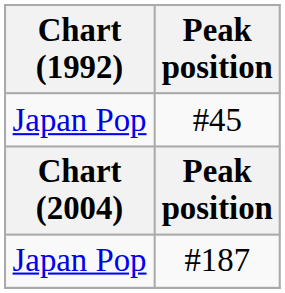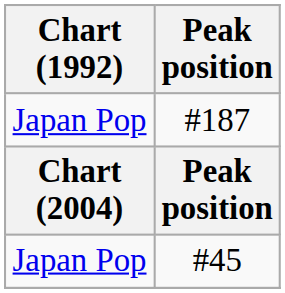 <table class="wikitable sortable">
 <tr>
 <th scope="col">Chart <br> (1992)</th>
 <th scope="col">Peak <br>  position</th>
 </tr>
 <tr>
 <td><a href='#'>Japan Pop</a></td>
-<td align="center">#45</td>
+<td align="center">#187</td>
 </tr>
 <tr>
 <th scope="col">Chart <br> (2004)</th>
 <th scope="col">Peak <br> position</th>
 </tr>
 <tr>
 <td><a href='#'>Japan Pop</a></td>
-<td align="center">#187</td>
+<td align="center">#45</td>
 </tr>
 <tr>
 </tr>
 </table>
